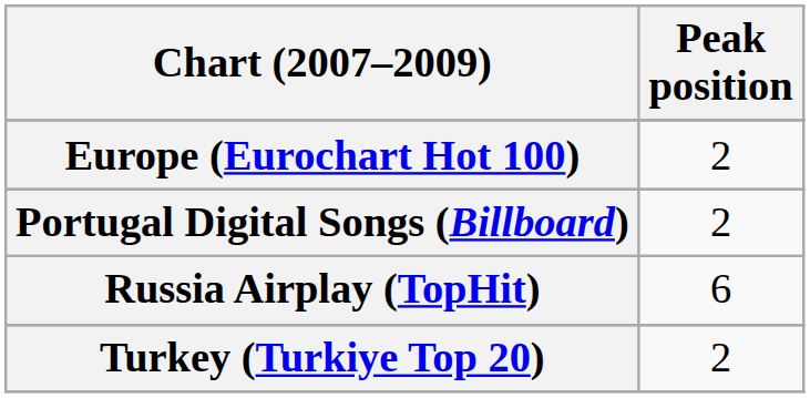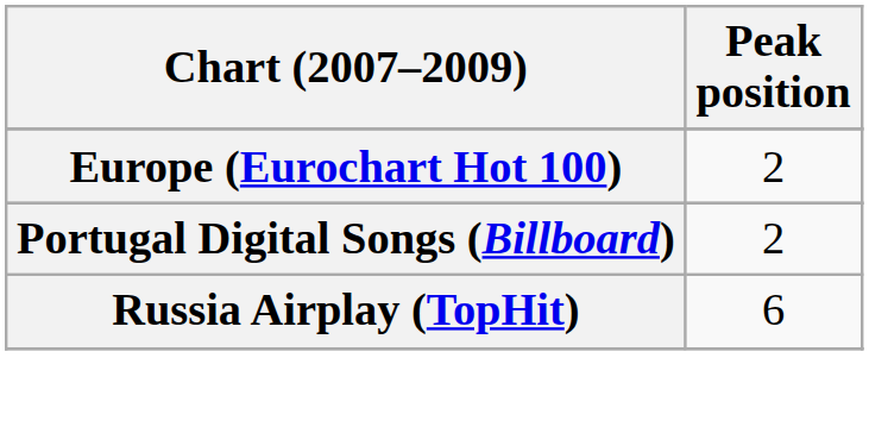 <table class="wikitable sortable plainrowheaders" style="text-align:center">
 <tr>
 <th>Chart (2007–2009)</th>
 <th>Peak<br>position</th>
 </tr>
 <tr>
 </tr>
 <tr>
 </tr>
 <tr>
 </tr>
 <tr>
 </tr>
 <tr>
 </tr>
 <tr>
 </tr>
 <tr>
 <th scope="row">Europe (<a href='#'>Eurochart Hot 100</a>)</th>
 <td>2</td>
 </tr>
 <tr>
 </tr>
 <tr>
 </tr>
 <tr>
 </tr>
 <tr>
 </tr>
 <tr>
 </tr>
 <tr>
 </tr>
 <tr>
 </tr>
 <tr>
 </tr>
 <tr>
 </tr>
 <tr>
 <th scope="row">Portugal Digital Songs (<em><a href='#'>Billboard</a></em>)</th>
 <td>2</td>
 </tr>
 <tr>
 <th scope="row">Russia Airplay (<a href='#'>TopHit</a>)</th>
 <td>6</td>
 </tr>
 <tr>
 </tr>
 <tr>
 </tr>
 <tr>
 </tr>
 <tr>
 </tr>
 <tr>
 </tr>
 <tr>
-<th scope="row">Turkey (<a href='#'>Turkiye Top 20</a>)</th>
-<td>2</td>
-</tr>
-<tr>
 </tr>
 <tr>
 </tr>
 <tr>
 </tr>
 <tr>
 </tr>
 <tr>
 </tr>
 <tr>
 </tr>
 </table>
